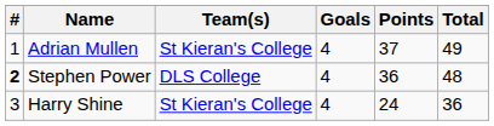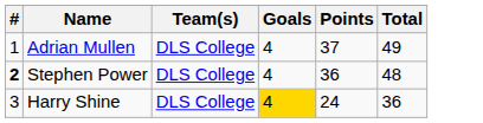 <table class="wikitable sortable">
 <tr>
 </tr>
 <tr>
 <th>#</th>
 <th>Name</th>
 <th>Team(s)</th>
 <th>Goals</th>
 <th>Points</th>
 <th>Total</th>
 </tr>
 <tr>
 <td>1</td>
 <td><a href='#'>Adrian Mullen</a></td>
-<td><a href='#'>St Kieran's College</a></td>
+<td><a href='#'>DLS College</a></td>
 <td>4</td>
 <td>37</td>
 <td>49</td>
 </tr>
 <tr>
 <td><strong>2</strong></td>
 <td>Stephen Power</td>
 <td><a href='#'>DLS College</a></td>
 <td>4</td>
 <td>36</td>
 <td>48</td>
 </tr>
 <tr>
 <td>3</td>
 <td>Harry Shine</td>
-<td><a href='#'>St Kieran's College</a></td>
-<td>4</td>
+<td><a href='#'>DLS College</a></td>
+<td style="background: gold;">4</td>
 <td>24</td>
 <td>36</td>
 </tr>
 </table>
